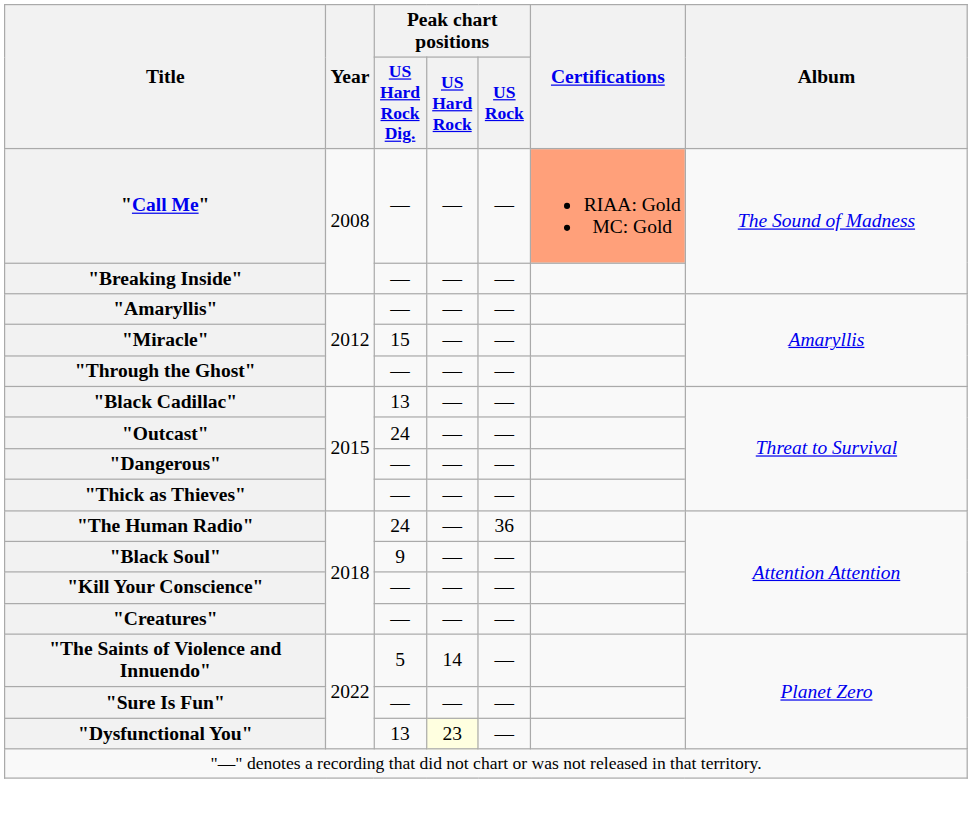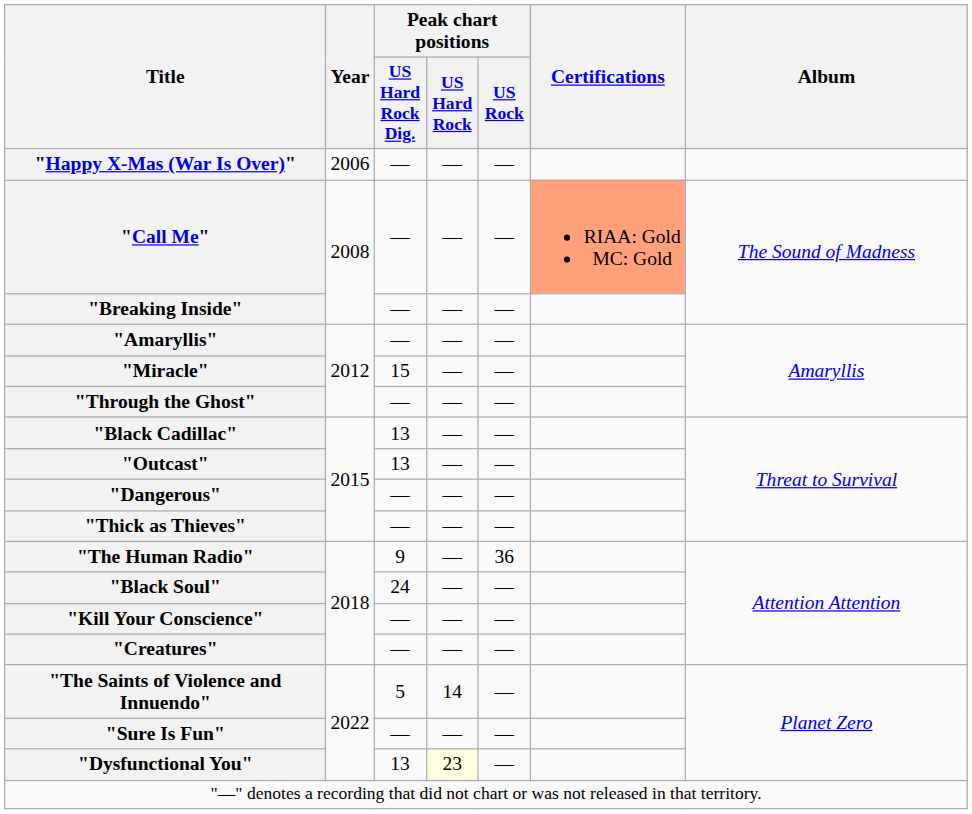 <table class="wikitable plainrowheaders" style="text-align:center;">
 <tr>
 <th scope="col" rowspan="2" style="width:16em;">Title</th>
 <th scope="col" rowspan="2" style="width:1em;">Year</th>
 <th scope="col" colspan="3">Peak chart positions</th>
 <th scope="col" rowspan="2"><a href='#'>Certifications</a></th>
 <th scope="col" rowspan="2" style="width:14em;">Album</th>
 </tr>
 <tr>
 <th scope="col" style="width:2.5em;font-size:90%;"><a href='#'>US<br>Hard<br>Rock<br>Dig.</a><br></th>
 <th scope="col" style="width:2.5em;font-size:90%;"><a href='#'>US<br>Hard<br>Rock</a><br></th>
 <th scope="col" style="width:2.5em;font-size:90%;"><a href='#'>US<br>Rock</a><br></th>
+</tr>
+<tr>
+<th scope="row">"<a href='#'>Happy X-Mas (War Is Over)</a>"</th>
+<td>2006</td>
+<td>—</td>
+<td>—</td>
+<td>—</td>
+<td></td>
+<td></td>
 </tr>
 <tr>
 <th scope="row">"<a href='#'>Call Me</a>"</th>
 <td rowspan="2">2008</td>
 <td>—</td>
 <td>—</td>
 <td>—</td>
 <td style="background: lightsalmon;"><br><ul><li>RIAA: Gold</li><li>MC: Gold</li></ul></td>
 <td rowspan="2"><em><a href='#'>The Sound of Madness</a></em></td>
 </tr>
 <tr>
 <th scope="row">"Breaking Inside"</th>
 <td>—</td>
 <td>—</td>
 <td>—</td>
 <td></td>
 </tr>
 <tr>
 <th scope="row">"Amaryllis"</th>
 <td rowspan="3">2012</td>
 <td>—</td>
 <td>—</td>
 <td>—</td>
 <td></td>
 <td rowspan="3"><em><a href='#'>Amaryllis</a></em></td>
 </tr>
 <tr>
 <th scope="row">"Miracle"</th>
 <td>15</td>
 <td>—</td>
 <td>—</td>
 <td></td>
 </tr>
 <tr>
 <th scope="row">"Through the Ghost"</th>
 <td>—</td>
 <td>—</td>
 <td>—</td>
 <td></td>
 </tr>
 <tr>
 <th scope="row">"Black Cadillac"</th>
 <td rowspan="4">2015</td>
 <td>13</td>
 <td>—</td>
 <td>—</td>
 <td></td>
 <td rowspan="4"><em><a href='#'>Threat to Survival</a></em></td>
 </tr>
 <tr>
 <th scope="row">"Outcast"</th>
-<td>24</td>
+<td>13</td>
 <td>—</td>
 <td>—</td>
 <td></td>
 </tr>
 <tr>
 <th scope="row">"Dangerous"</th>
 <td>—</td>
 <td>—</td>
 <td>—</td>
 <td></td>
 </tr>
 <tr>
 <th scope="row">"Thick as Thieves"</th>
 <td>—</td>
 <td>—</td>
 <td>—</td>
 <td></td>
 </tr>
 <tr>
 <th scope="row">"The Human Radio"</th>
 <td rowspan="4">2018</td>
-<td>24</td>
+<td>9</td>
 <td>—</td>
 <td>36</td>
 <td></td>
 <td rowspan="4"><em><a href='#'>Attention Attention</a></em></td>
 </tr>
 <tr>
 <th scope="row">"Black Soul"</th>
-<td>9</td>
+<td>24</td>
 <td>—</td>
 <td>—</td>
 <td></td>
 </tr>
 <tr>
 <th scope="row">"Kill Your Conscience"</th>
 <td>—</td>
 <td>—</td>
 <td>—</td>
 <td></td>
 </tr>
 <tr>
 <th scope="row">"Creatures"</th>
 <td>—</td>
 <td>—</td>
 <td>—</td>
 <td></td>
 </tr>
 <tr>
 <th scope="row">"The Saints of Violence and Innuendo"</th>
 <td rowspan="3">2022</td>
 <td>5</td>
 <td>14</td>
 <td>—</td>
 <td></td>
 <td rowspan="3"><em><a href='#'>Planet Zero</a></em></td>
 </tr>
 <tr>
 <th scope="row">"Sure Is Fun"</th>
 <td>—</td>
 <td>—</td>
 <td>—</td>
 <td></td>
 </tr>
 <tr>
 <th scope="row">"Dysfunctional You"</th>
 <td>13</td>
 <td style="background: lightyellow;">23</td>
 <td>—</td>
 <td></td>
 </tr>
 <tr>
 <td colspan="7" style="font-size:90%">"—" denotes a recording that did not chart or was not released in that territory.</td>
 </tr>
 </table>
